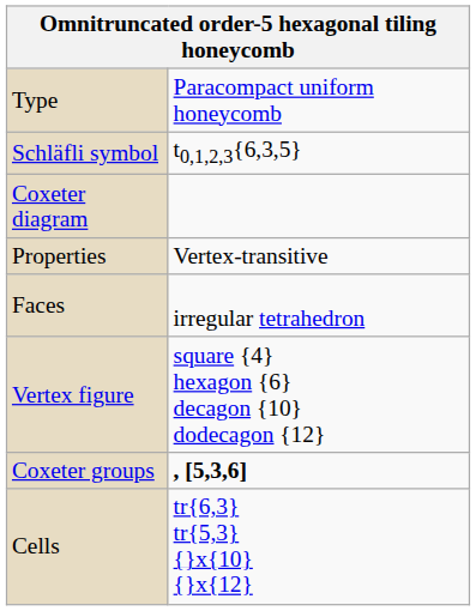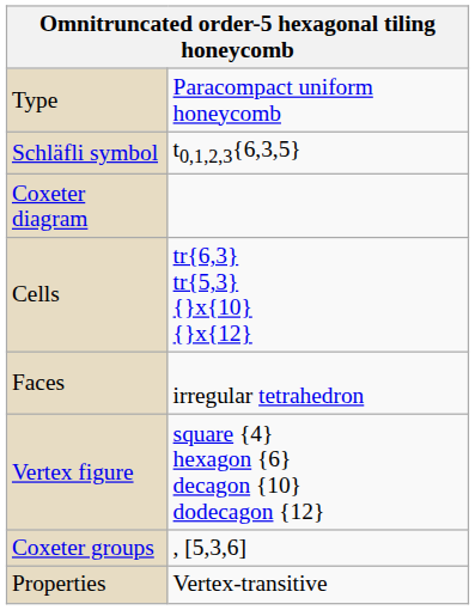 <table class="wikitable" align="right" style="margin-left:10px" width="320">
 <tr>
 <th bgcolor=#e7dcc3 colspan=2>Omnitruncated order-5 hexagonal tiling honeycomb</th>
 </tr>
 <tr>
 <td bgcolor=#e7dcc3>Type</td>
 <td><a href='#'>Paracompact uniform honeycomb</a></td>
 </tr>
 <tr>
 <td bgcolor=#e7dcc3><a href='#'>Schläfli symbol</a></td>
 <td>t<sub>0,1,2,3</sub>{6,3,5}</td>
 </tr>
 <tr>
 <td bgcolor=#e7dcc3><a href='#'>Coxeter diagram</a></td>
 <td></td>
 </tr>
 <tr>
-<td bgcolor=#e7dcc3>Properties</td>
-<td>Vertex-transitive</td>
+<td bgcolor=#e7dcc3>Cells</td>
+<td><a href='#'>tr{6,3}</a> <br><a href='#'>tr{5,3}</a> <br><a href='#'>{}x{10}</a> <br><a href='#'>{}x{12}</a> </td>
 </tr>
 <tr>
 <td bgcolor=#e7dcc3>Faces</td>
 <td><br>irregular <a href='#'>tetrahedron</a></td>
 </tr>
 <tr>
 <td bgcolor=#e7dcc3><a href='#'>Vertex figure</a></td>
 <td><a href='#'>square</a> {4}<br><a href='#'>hexagon</a> {6}<br><a href='#'>decagon</a> {10}<br><a href='#'>dodecagon</a> {12}</td>
 </tr>
 <tr>
 <td bgcolor=#e7dcc3><a href='#'>Coxeter groups</a></td>
-<td><strong>, [5,3,6]</strong></td>
+<td>, [5,3,6]</td>
 </tr>
 <tr>
-<td bgcolor=#e7dcc3>Cells</td>
-<td><a href='#'>tr{6,3}</a> <br><a href='#'>tr{5,3}</a> <br><a href='#'>{}x{10}</a> <br><a href='#'>{}x{12}</a> </td>
+<td bgcolor=#e7dcc3>Properties</td>
+<td>Vertex-transitive</td>
 </tr>
 </table>
